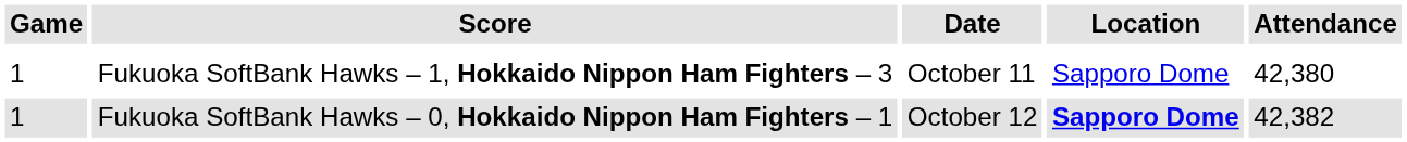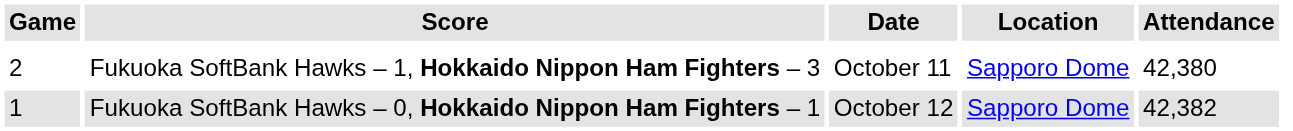 <table border="0" cellspacing="3" cellpadding="3">
 <tr style="background: #e3e3e3;">
 <th>Game</th>
 <th>Score</th>
 <th>Date</th>
 <th>Location</th>
 <th>Attendance</th>
 </tr>
 <tr style="background: #e3e3e3;">
 </tr>
 <tr>
-<td>1</td>
+<td>2</td>
 <td>Fukuoka SoftBank Hawks – 1, <strong>Hokkaido Nippon Ham Fighters</strong> – 3</td>
 <td>October 11</td>
 <td><a href='#'>Sapporo Dome</a></td>
 <td>42,380</td>
 </tr>
 <tr style="background: #e3e3e3;">
 <td>1</td>
 <td>Fukuoka SoftBank Hawks – 0, <strong>Hokkaido Nippon Ham Fighters</strong> – 1</td>
 <td>October 12</td>
-<td><strong><a href='#'>Sapporo Dome</a></strong></td>
+<td><a href='#'>Sapporo Dome</a></td>
 <td>42,382</td>
 </tr>
 </table>
